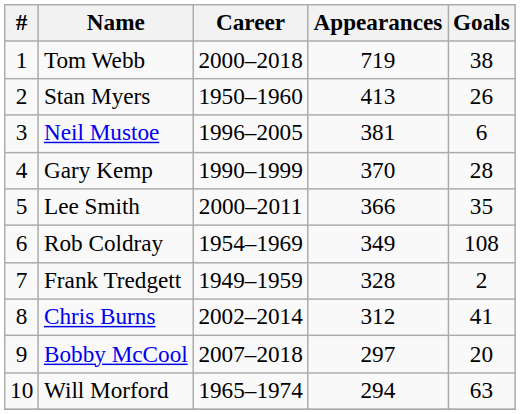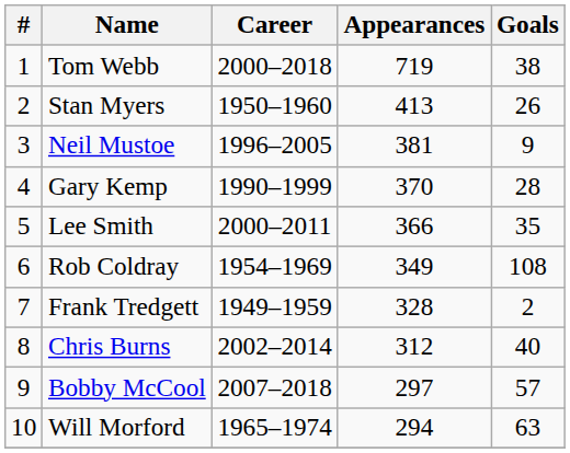 <table class="wikitable sortable" style="text-align: center;">
 <tr>
 <th>#</th>
 <th>Name</th>
 <th>Career</th>
 <th>Appearances</th>
 <th>Goals</th>
 </tr>
 <tr>
 <td>1</td>
 <td align="left"> Tom Webb</td>
 <td>2000–2018</td>
 <td>719</td>
 <td>38</td>
 </tr>
 <tr>
 <td>2</td>
 <td align="left"> Stan Myers</td>
 <td>1950–1960</td>
 <td>413</td>
 <td>26</td>
 </tr>
 <tr>
 <td>3</td>
 <td align="left"> <a href='#'>Neil Mustoe</a></td>
 <td>1996–2005</td>
 <td>381</td>
-<td>6</td>
+<td>9</td>
 </tr>
 <tr>
 <td>4</td>
 <td align="left"> Gary Kemp</td>
 <td>1990–1999</td>
 <td>370</td>
 <td>28</td>
 </tr>
 <tr>
 <td>5</td>
 <td align="left"> Lee Smith</td>
 <td>2000–2011</td>
 <td>366</td>
 <td>35</td>
 </tr>
 <tr>
 <td>6</td>
 <td align="left"> Rob Coldray</td>
 <td>1954–1969</td>
 <td>349</td>
 <td>108</td>
 </tr>
 <tr>
 <td>7</td>
 <td align="left"> Frank Tredgett</td>
 <td>1949–1959</td>
 <td>328</td>
 <td>2</td>
 </tr>
 <tr>
 <td>8</td>
 <td align="left"> <a href='#'>Chris Burns</a></td>
 <td>2002–2014</td>
 <td>312</td>
-<td>41</td>
+<td>40</td>
 </tr>
 <tr>
 <td>9</td>
 <td align="left"> <a href='#'>Bobby McCool</a></td>
 <td>2007–2018</td>
 <td>297</td>
-<td>20</td>
+<td>57</td>
 </tr>
 <tr>
 <td>10</td>
 <td align="left"> Will Morford</td>
 <td>1965–1974</td>
 <td>294</td>
 <td>63</td>
 </tr>
 <tr>
 </tr>
 </table>
